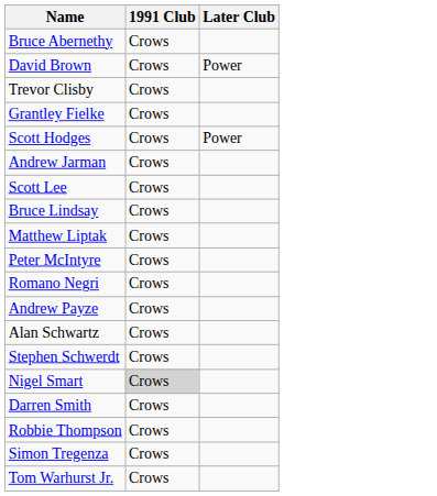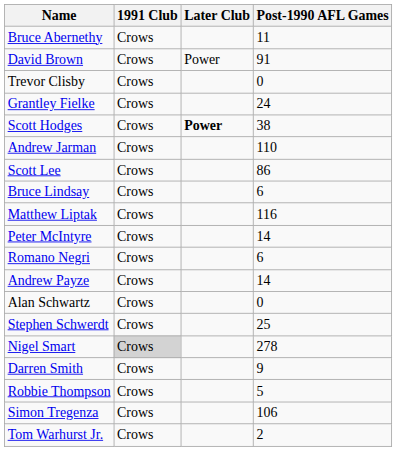 <table class="wikitable">
 <tr>
 <th>Name</th>
 <th>1991 Club</th>
 <th>Later Club</th>
+<th>Post-1990 AFL Games</th>
 </tr>
 <tr>
 <td><a href='#'>Bruce Abernethy</a></td>
 <td> Crows</td>
 <td></td>
+<td>11</td>
 </tr>
 <tr>
 <td><a href='#'>David Brown</a></td>
 <td> Crows</td>
 <td> Power</td>
+<td>91</td>
 </tr>
 <tr>
 <td>Trevor Clisby</td>
 <td> Crows</td>
 <td></td>
+<td>0</td>
 </tr>
 <tr>
 <td><a href='#'>Grantley Fielke</a></td>
 <td> Crows</td>
 <td></td>
+<td>24</td>
 </tr>
 <tr>
 <td><a href='#'>Scott Hodges</a></td>
 <td> Crows</td>
-<td> Power</td>
+<td><strong> Power</strong></td>
+<td>38</td>
 </tr>
 <tr>
 <td><a href='#'>Andrew Jarman</a></td>
 <td> Crows</td>
 <td></td>
+<td>110</td>
 </tr>
 <tr>
 <td><a href='#'>Scott Lee</a></td>
 <td> Crows</td>
 <td></td>
+<td>86</td>
 </tr>
 <tr>
 <td><a href='#'>Bruce Lindsay</a></td>
 <td> Crows</td>
 <td></td>
+<td>6</td>
 </tr>
 <tr>
 <td><a href='#'>Matthew Liptak</a></td>
 <td> Crows</td>
 <td></td>
+<td>116</td>
 </tr>
 <tr>
 <td><a href='#'>Peter McIntyre</a></td>
 <td> Crows</td>
 <td></td>
+<td>14</td>
 </tr>
 <tr>
 <td><a href='#'>Romano Negri</a></td>
 <td> Crows</td>
 <td></td>
+<td>6</td>
 </tr>
 <tr>
 <td><a href='#'>Andrew Payze</a></td>
 <td> Crows</td>
 <td></td>
+<td>14</td>
 </tr>
 <tr>
 <td>Alan Schwartz</td>
 <td> Crows</td>
 <td></td>
+<td>0</td>
 </tr>
 <tr>
 <td><a href='#'>Stephen Schwerdt</a></td>
 <td> Crows</td>
 <td></td>
+<td>25</td>
 </tr>
 <tr>
 <td><a href='#'>Nigel Smart</a></td>
 <td style="background: lightgrey;"> Crows</td>
 <td></td>
+<td>278</td>
 </tr>
 <tr>
 <td><a href='#'>Darren Smith</a></td>
 <td> Crows</td>
 <td></td>
+<td>9</td>
 </tr>
 <tr>
 <td><a href='#'>Robbie Thompson</a></td>
 <td> Crows</td>
 <td></td>
+<td>5</td>
 </tr>
 <tr>
 <td><a href='#'>Simon Tregenza</a></td>
 <td> Crows</td>
 <td></td>
+<td>106</td>
 </tr>
 <tr>
 <td><a href='#'>Tom Warhurst Jr.</a></td>
 <td> Crows</td>
 <td></td>
+<td>2</td>
 </tr>
 </table>
